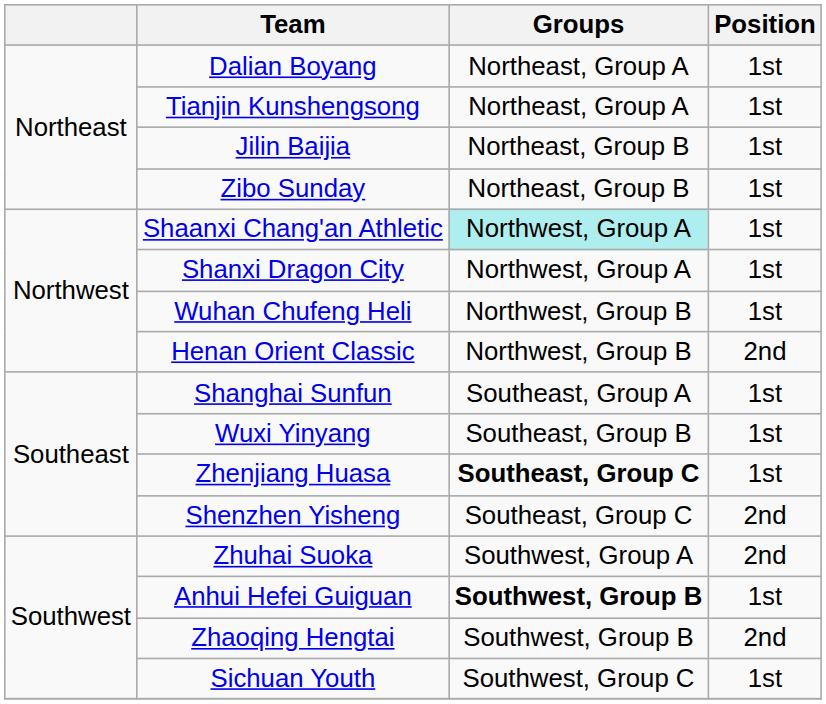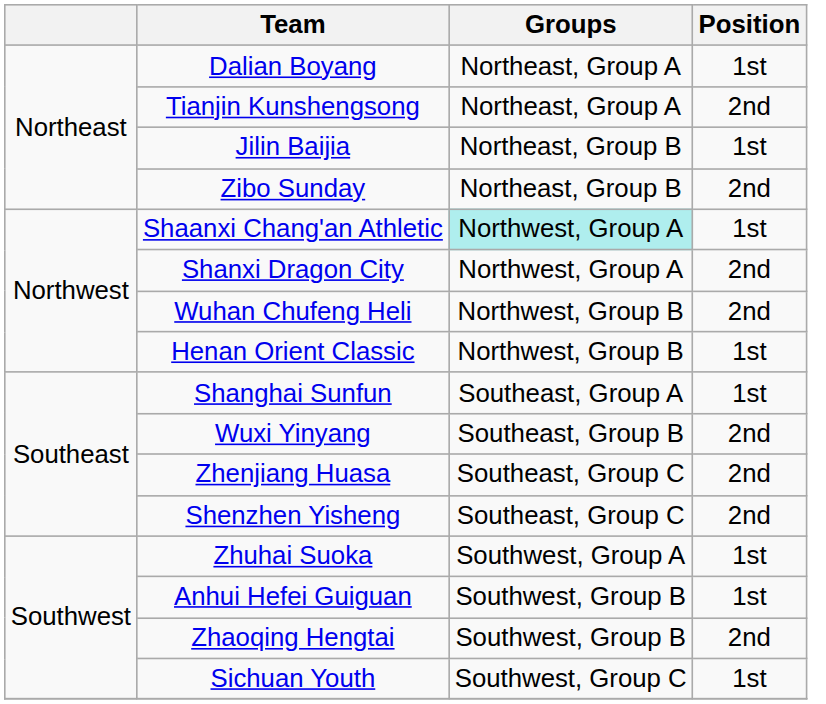 <table class="wikitable" style="text-align:center;">
 <tr>
 <th></th>
 <th>Team</th>
 <th>Groups</th>
 <th>Position</th>
 </tr>
 <tr>
 <td rowspan="4" style="text-align:center;">Northeast</td>
 <td><a href='#'>Dalian Boyang</a></td>
 <td>Northeast, Group A</td>
 <td>1st</td>
 </tr>
 <tr>
 <td><a href='#'>Tianjin Kunshengsong</a></td>
 <td>Northeast, Group A</td>
-<td>1st</td>
+<td>2nd</td>
 </tr>
 <tr>
 <td><a href='#'>Jilin Baijia</a></td>
 <td>Northeast, Group B</td>
 <td>1st</td>
 </tr>
 <tr>
 <td><a href='#'>Zibo Sunday</a></td>
 <td>Northeast, Group B</td>
-<td>1st</td>
+<td>2nd</td>
 </tr>
 <tr>
 <td rowspan="4" style="text-align:center;">Northwest</td>
 <td><a href='#'>Shaanxi Chang'an Athletic</a></td>
 <td style="background: paleturquoise;">Northwest, Group A</td>
 <td>1st</td>
 </tr>
 <tr>
 <td><a href='#'>Shanxi Dragon City</a></td>
 <td>Northwest, Group A</td>
-<td>1st</td>
+<td>2nd</td>
 </tr>
 <tr>
 <td><a href='#'>Wuhan Chufeng Heli</a></td>
 <td>Northwest, Group B</td>
-<td>1st</td>
+<td>2nd</td>
 </tr>
 <tr>
 <td><a href='#'>Henan Orient Classic</a></td>
 <td>Northwest, Group B</td>
-<td>2nd</td>
+<td>1st</td>
 </tr>
 <tr>
 <td rowspan="4" style="text-align:center;">Southeast</td>
 <td><a href='#'>Shanghai Sunfun</a></td>
 <td>Southeast, Group A</td>
 <td>1st</td>
 </tr>
 <tr>
 <td><a href='#'>Wuxi Yinyang</a></td>
 <td>Southeast, Group B</td>
-<td>1st</td>
+<td>2nd</td>
 </tr>
 <tr>
 <td><a href='#'>Zhenjiang Huasa</a></td>
-<td><strong>Southeast, Group C</strong></td>
-<td>1st</td>
+<td>Southeast, Group C</td>
+<td>2nd</td>
 </tr>
 <tr>
 <td><a href='#'>Shenzhen Yisheng</a></td>
 <td>Southeast, Group C</td>
 <td>2nd</td>
 </tr>
 <tr>
 <td rowspan="4" style="text-align:center;">Southwest</td>
 <td><a href='#'>Zhuhai Suoka</a></td>
 <td>Southwest, Group A</td>
-<td>2nd</td>
+<td>1st</td>
 </tr>
 <tr>
 <td><a href='#'>Anhui Hefei Guiguan</a></td>
-<td><strong>Southwest, Group B</strong></td>
+<td>Southwest, Group B</td>
 <td>1st</td>
 </tr>
 <tr>
 <td><a href='#'>Zhaoqing Hengtai</a></td>
 <td>Southwest, Group B</td>
 <td>2nd</td>
 </tr>
 <tr>
 <td><a href='#'>Sichuan Youth</a></td>
 <td>Southwest, Group C</td>
 <td>1st</td>
 </tr>
 <tr>
 </tr>
 </table>
